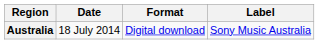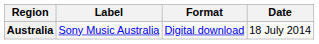 <table class="wikitable plainrowheaders">
 <tr>
 <th scope="col">Region</th>
+<th scope="col">Label</th>
+<th scope="col">Format</th>
 <th scope="col">Date</th>
-<th scope="col">Format</th>
-<th scope="col">Label</th>
 </tr>
 <tr>
 <th scope="row">Australia</th>
+<td><a href='#'>Sony Music Australia</a></td>
+<td><a href='#'>Digital download</a></td>
 <td>18 July 2014</td>
-<td><a href='#'>Digital download</a></td>
-<td><a href='#'>Sony Music Australia</a></td>
 </tr>
 </table>
